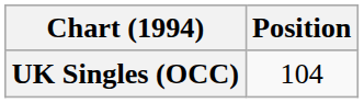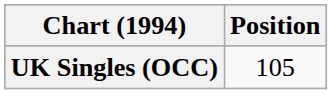 <table class="wikitable plainrowheaders" style="text-align:center">
 <tr>
 <th scope="col">Chart (1994)</th>
 <th scope="col">Position</th>
 </tr>
 <tr>
 <th scope="row">UK Singles (OCC)</th>
-<td>104</td>
+<td>105</td>
 </tr>
 </table>
